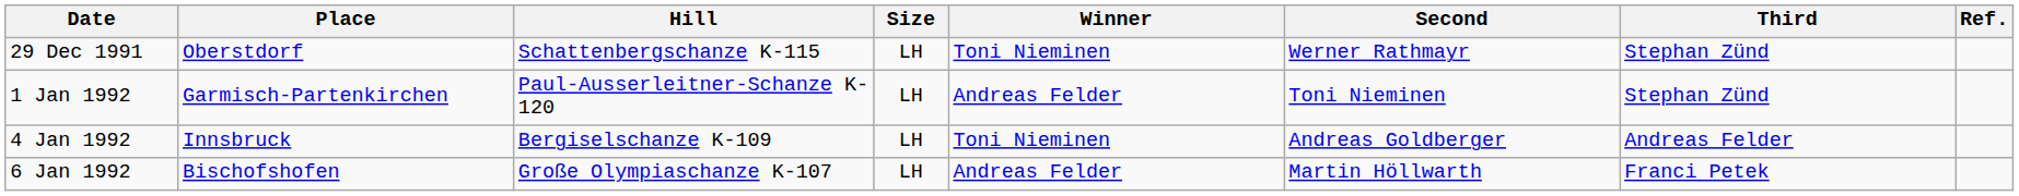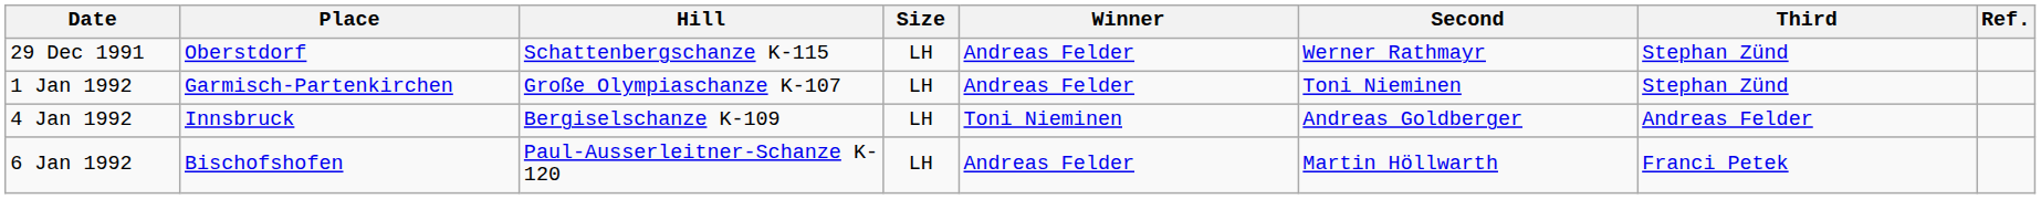 <table class="wikitable" style="font-size:95%;">
 <tr>
 <th width="100">Date</th>
 <th width="200">Place</th>
 <th width="215">Hill</th>
 <th width="40">Size</th>
 <th width="200">Winner</th>
 <th width="200">Second</th>
 <th width="200">Third</th>
 <th width="10">Ref.</th>
 </tr>
 <tr>
 <td>29 Dec 1991</td>
 <td> <a href='#'>Oberstdorf</a></td>
 <td><a href='#'>Schattenbergschanze</a> K-115</td>
 <td align=center>LH</td>
-<td> <a href='#'>Toni Nieminen</a></td>
+<td> <a href='#'>Andreas Felder</a></td>
 <td> <a href='#'>Werner Rathmayr</a></td>
 <td> <a href='#'>Stephan Zünd</a></td>
 <td></td>
 </tr>
 <tr>
 <td>1 Jan 1992</td>
 <td> <a href='#'>Garmisch-Partenkirchen</a></td>
-<td><a href='#'>Paul-Ausserleitner-Schanze</a> K-120</td>
+<td><a href='#'>Große Olympiaschanze</a> K-107</td>
 <td align=center>LH</td>
 <td> <a href='#'>Andreas Felder</a></td>
 <td> <a href='#'>Toni Nieminen</a></td>
 <td> <a href='#'>Stephan Zünd</a></td>
 <td></td>
 </tr>
 <tr>
 <td>4 Jan 1992</td>
 <td> <a href='#'>Innsbruck</a></td>
 <td><a href='#'>Bergiselschanze</a> K-109</td>
 <td align=center>LH</td>
 <td> <a href='#'>Toni Nieminen</a></td>
 <td> <a href='#'>Andreas Goldberger</a></td>
 <td> <a href='#'>Andreas Felder</a></td>
 <td></td>
 </tr>
 <tr>
 <td>6 Jan 1992</td>
 <td> <a href='#'>Bischofshofen</a></td>
-<td><a href='#'>Große Olympiaschanze</a> K-107</td>
+<td><a href='#'>Paul-Ausserleitner-Schanze</a> K-120</td>
 <td align=center>LH</td>
 <td> <a href='#'>Andreas Felder</a></td>
 <td> <a href='#'>Martin Höllwarth</a></td>
 <td> <a href='#'>Franci Petek</a></td>
 <td></td>
 </tr>
 </table>
